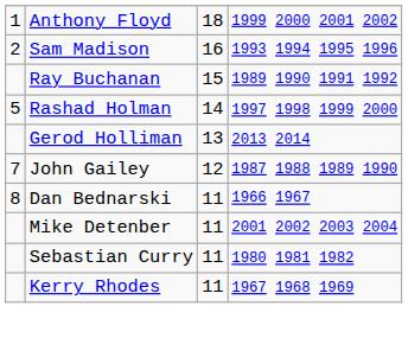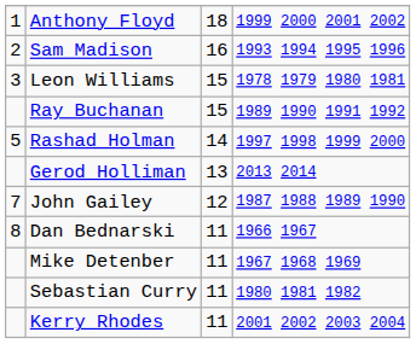 <table class="wikitable">
 <tr>
 </tr>
 <tr>
 <td>1</td>
 <td><a href='#'>Anthony Floyd</a></td>
 <td>18</td>
 <td style="font-size:80%;"><a href='#'>1999</a> <a href='#'>2000</a> <a href='#'>2001</a> <a href='#'>2002</a></td>
 </tr>
 <tr>
 <td>2</td>
 <td><a href='#'>Sam Madison</a></td>
 <td>16</td>
 <td style="font-size:80%;"><a href='#'>1993</a> <a href='#'>1994</a> <a href='#'>1995</a> <a href='#'>1996</a></td>
+</tr>
+<tr>
+<td>3</td>
+<td>Leon Williams</td>
+<td>15</td>
+<td style="font-size:80%;"><a href='#'>1978</a> <a href='#'>1979</a> <a href='#'>1980</a> <a href='#'>1981</a></td>
 </tr>
 <tr>
 <td></td>
 <td><a href='#'>Ray Buchanan</a></td>
 <td>15</td>
 <td style="font-size:80%;"><a href='#'>1989</a> <a href='#'>1990</a> <a href='#'>1991</a> <a href='#'>1992</a></td>
 </tr>
 <tr>
 <td>5</td>
 <td><a href='#'>Rashad Holman</a></td>
 <td>14</td>
 <td style="font-size:80%;"><a href='#'>1997</a> <a href='#'>1998</a> <a href='#'>1999</a> <a href='#'>2000</a></td>
 </tr>
 <tr>
 <td></td>
 <td><a href='#'>Gerod Holliman</a></td>
 <td>13</td>
 <td style="font-size:80%;"><a href='#'>2013</a> <a href='#'>2014</a></td>
 </tr>
 <tr>
 <td>7</td>
 <td>John Gailey</td>
 <td>12</td>
 <td style="font-size:80%;"><a href='#'>1987</a> <a href='#'>1988</a> <a href='#'>1989</a> <a href='#'>1990</a></td>
 </tr>
 <tr>
 <td>8</td>
 <td>Dan Bednarski</td>
 <td>11</td>
 <td style="font-size:80%;"><a href='#'>1966</a> <a href='#'>1967</a></td>
 </tr>
 <tr>
 <td></td>
 <td>Mike Detenber</td>
 <td>11</td>
-<td style="font-size:80%;"><a href='#'>2001</a> <a href='#'>2002</a> <a href='#'>2003</a> <a href='#'>2004</a></td>
+<td style="font-size:80%;"><a href='#'>1967</a> <a href='#'>1968</a> <a href='#'>1969</a></td>
 </tr>
 <tr>
 <td></td>
 <td>Sebastian Curry</td>
 <td>11</td>
 <td style="font-size:80%;"><a href='#'>1980</a> <a href='#'>1981</a> <a href='#'>1982</a></td>
 </tr>
 <tr>
 <td></td>
 <td><a href='#'>Kerry Rhodes</a></td>
 <td>11</td>
-<td style="font-size:80%;"><a href='#'>1967</a> <a href='#'>1968</a> <a href='#'>1969</a></td>
+<td style="font-size:80%;"><a href='#'>2001</a> <a href='#'>2002</a> <a href='#'>2003</a> <a href='#'>2004</a></td>
 </tr>
 </table>
